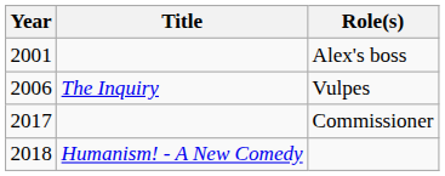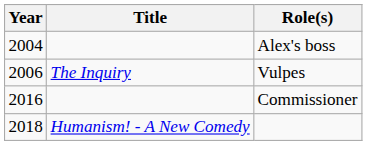 <table class="wikitable plainrowheaders sortable">
 <tr>
 <th scope="col">Year</th>
 <th scope="col">Title</th>
 <th scope="col">Role(s)</th>
 </tr>
 <tr>
-<td>2001</td>
+<td>2004</td>
 <td><em></em></td>
 <td>Alex's boss</td>
 </tr>
 <tr>
 <td>2006</td>
 <td><em><a href='#'>The Inquiry</a></em></td>
 <td>Vulpes</td>
 </tr>
 <tr>
-<td>2017</td>
+<td>2016</td>
 <td><em></em></td>
 <td>Commissioner</td>
 </tr>
 <tr>
 <td>2018</td>
 <td><em><a href='#'>Humanism! - A New Comedy</a></em></td>
 <td></td>
 </tr>
 </table>
